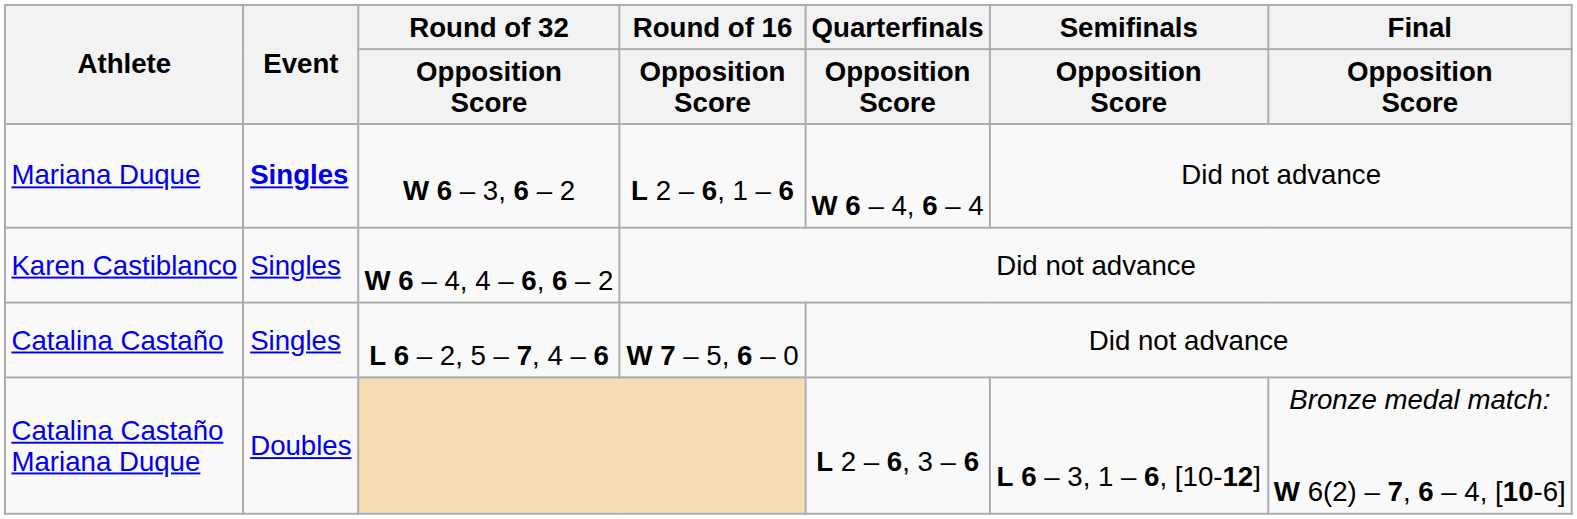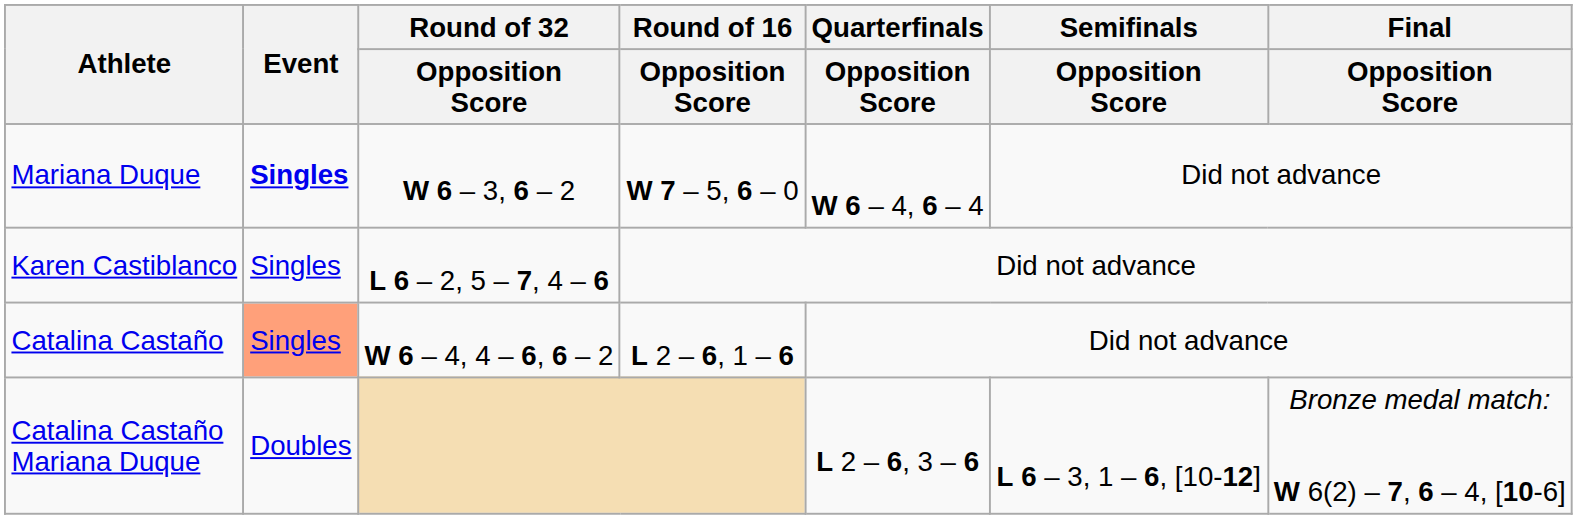 <table class="wikitable" border="1" style="font-size:90%">
 <tr>
 <th rowspan=2>Athlete</th>
 <th rowspan=2>Event</th>
 <th>Round of 32</th>
 <th>Round of 16</th>
 <th>Quarterfinals</th>
 <th>Semifinals</th>
 <th>Final</th>
 </tr>
 <tr>
 <th>Opposition<br>Score</th>
 <th>Opposition<br>Score</th>
 <th>Opposition<br>Score</th>
 <th>Opposition<br>Score</th>
 <th>Opposition<br>Score</th>
 </tr>
 <tr>
 <td><a href='#'>Mariana Duque</a></td>
 <td><strong><a href='#'>Singles</a></strong></td>
 <td align=center><br><strong>W</strong> <strong>6</strong> – 3, <strong>6</strong> – 2</td>
-<td align=center><br><strong>L</strong> 2 – <strong>6</strong>, 1 – <strong>6</strong></td>
+<td align=center><br><strong>W</strong> <strong>7</strong> – 5, <strong>6</strong> – 0</td>
 <td align=center><br><br><strong>W</strong> <strong>6</strong> – 4, <strong>6</strong> – 4</td>
 <td align="center" colspan="7">Did not advance</td>
 </tr>
 <tr>
 <td><a href='#'>Karen Castiblanco</a></td>
 <td><a href='#'>Singles</a></td>
-<td align=center><br><strong>W</strong> <strong>6</strong> – 4, 4 – <strong>6</strong>, <strong>6</strong> – 2</td>
+<td align=center><br><strong>L</strong> <strong>6</strong> – 2, 5 – <strong>7</strong>, 4 – <strong>6</strong></td>
 <td align="center" colspan="7">Did not advance</td>
 </tr>
 <tr>
 <td><a href='#'>Catalina Castaño</a></td>
-<td><a href='#'>Singles</a></td>
-<td align=center><br><strong>L</strong> <strong>6</strong> – 2, 5 – <strong>7</strong>, 4 – <strong>6</strong></td>
-<td align=center><br><strong>W</strong> <strong>7</strong> – 5, <strong>6</strong> – 0</td>
+<td style="background: lightsalmon;"><a href='#'>Singles</a></td>
+<td align=center><br><strong>W</strong> <strong>6</strong> – 4, 4 – <strong>6</strong>, <strong>6</strong> – 2</td>
+<td align=center><br><strong>L</strong> 2 – <strong>6</strong>, 1 – <strong>6</strong></td>
 <td align="center" colspan="7">Did not advance</td>
 </tr>
 <tr>
 <td><a href='#'>Catalina Castaño</a><br><a href='#'>Mariana Duque</a></td>
 <td><a href='#'>Doubles</a></td>
 <td align=center bgcolor=wheat colspan=2></td>
 <td align=center><br><strong>L</strong> 2 – <strong>6</strong>, 3 – <strong>6</strong></td>
 <td align=center><br><br><strong>L</strong> <strong>6</strong> – 3, 1 – <strong>6</strong>, [10-<strong>12</strong>]</td>
 <td align=center><em>Bronze medal match:</em><br><br><br><strong>W</strong> 6(2) – <strong>7</strong>, <strong>6</strong> – 4, [<strong>10</strong>-6]<br></td>
 </tr>
 </table>
